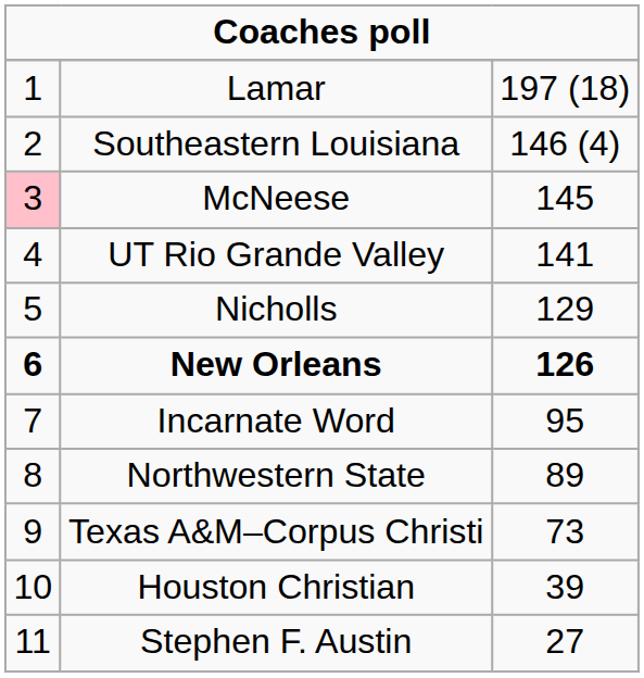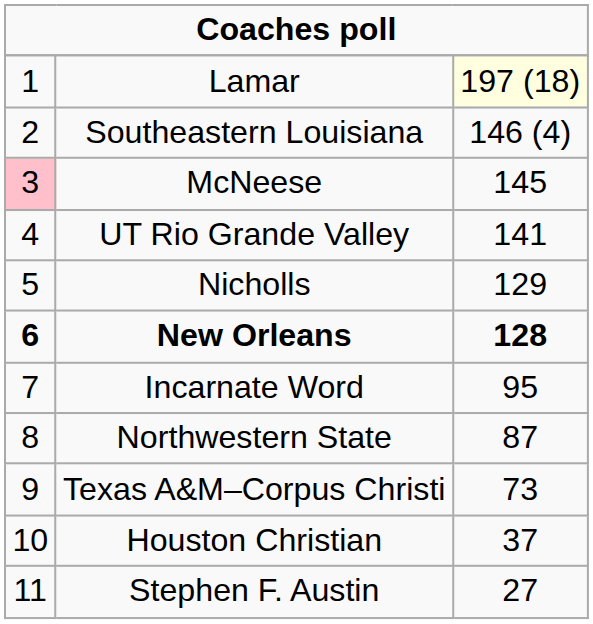 <table class="wikitable collapsible">
 <tr align="center">
 <td align="center" Colspan="3"><strong>Coaches poll</strong></td>
 </tr>
 <tr align="center">
 </tr>
 <tr align="center">
 <td>1</td>
 <td>Lamar</td>
-<td>197 (18)</td>
+<td style="background: lightyellow;">197 (18)</td>
 </tr>
 <tr align="center">
 <td>2</td>
 <td>Southeastern Louisiana</td>
 <td>146 (4)</td>
 </tr>
 <tr align="center">
 <td style="background: pink;">3</td>
 <td>McNeese</td>
 <td>145</td>
 </tr>
 <tr align="center">
 <td>4</td>
 <td>UT Rio Grande Valley</td>
 <td>141</td>
 </tr>
 <tr align="center">
 <td>5</td>
 <td>Nicholls</td>
 <td>129</td>
 </tr>
 <tr align="center">
 <td><strong>6</strong></td>
 <td><strong>New Orleans</strong></td>
-<td><strong>126</strong></td>
+<td><strong>128</strong></td>
 </tr>
 <tr align="center">
 <td>7</td>
 <td>Incarnate Word</td>
 <td>95</td>
 </tr>
 <tr align="center">
 <td>8</td>
 <td>Northwestern State</td>
-<td>89</td>
+<td>87</td>
 </tr>
 <tr align="center">
 <td>9</td>
 <td>Texas A&M–Corpus Christi</td>
 <td>73</td>
 </tr>
 <tr align="center">
 <td>10</td>
 <td>Houston Christian</td>
-<td>39</td>
+<td>37</td>
 </tr>
 <tr align="center">
 <td>11</td>
 <td>Stephen F. Austin</td>
 <td>27</td>
 </tr>
 </table>
